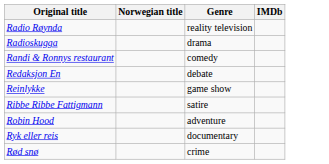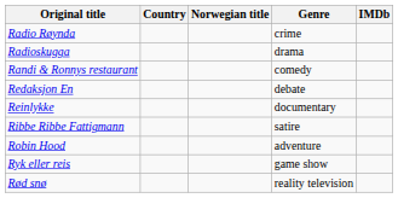 <table class="wikitable">
 <tr>
 <th>Original title</th>
+<th>Country</th>
 <th>Norwegian title</th>
 <th>Genre</th>
 <th>IMDb</th>
 </tr>
 <tr>
 <td><em><a href='#'>Radio Røynda</a></em></td>
 <td></td>
-<td>reality television</td>
+<td></td>
+<td>crime</td>
 <td></td>
 </tr>
 <tr>
 <td><em><a href='#'>Radioskugga</a></em></td>
+<td></td>
 <td></td>
 <td>drama</td>
 <td></td>
 </tr>
 <tr>
 <td><em><a href='#'>Randi & Ronnys restaurant</a></em></td>
 <td></td>
+<td></td>
 <td>comedy</td>
 <td></td>
 </tr>
 <tr>
 <td><em><a href='#'>Redaksjon En</a></em></td>
+<td></td>
 <td></td>
 <td>debate</td>
 <td></td>
 </tr>
 <tr>
 <td><em><a href='#'>Reinlykke</a></em></td>
 <td></td>
-<td>game show</td>
+<td></td>
+<td>documentary</td>
 <td></td>
 </tr>
 <tr>
 <td><em><a href='#'>Ribbe Ribbe Fattigmann</a></em></td>
+<td></td>
 <td></td>
 <td>satire</td>
 <td></td>
 </tr>
 <tr>
 <td><em><a href='#'>Robin Hood</a></em></td>
 <td></td>
+<td></td>
 <td>adventure</td>
 <td></td>
 </tr>
 <tr>
 <td><em><a href='#'>Ryk eller reis</a></em></td>
 <td></td>
-<td>documentary</td>
+<td></td>
+<td>game show</td>
 <td></td>
 </tr>
 <tr>
 <td><em><a href='#'>Rød snø</a></em></td>
+<td> </td>
 <td></td>
-<td>crime</td>
+<td>reality television</td>
 <td></td>
 </tr>
 </table>
